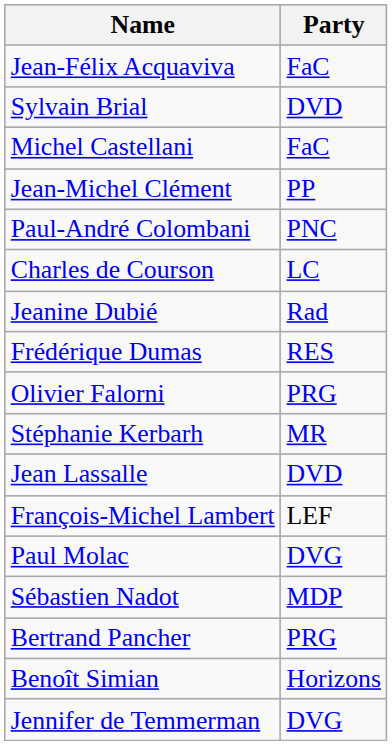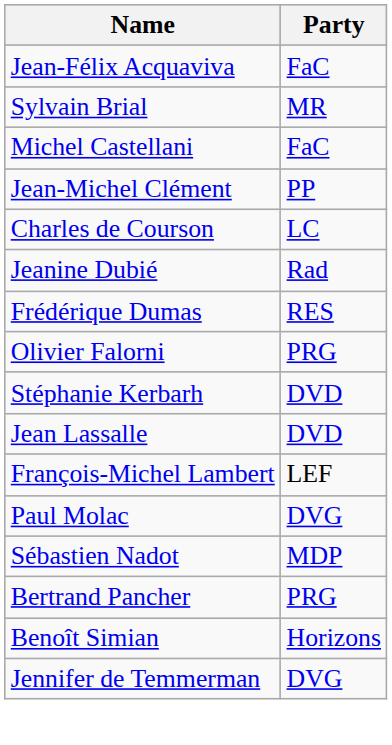 <table class="wikitable sortable">
 <tr>
 <th>Name</th>
 <th>Party</th>
 </tr>
 <tr>
 <td><a href='#'>Jean-Félix Acquaviva</a></td>
 <td><a href='#'>FaC</a></td>
 </tr>
 <tr>
 <td><a href='#'>Sylvain Brial</a></td>
-<td><a href='#'>DVD</a></td>
+<td><a href='#'>MR</a></td>
 </tr>
 <tr>
 <td><a href='#'>Michel Castellani</a></td>
 <td><a href='#'>FaC</a></td>
 </tr>
 <tr>
 <td><a href='#'>Jean-Michel Clément</a></td>
 <td><a href='#'>PP</a></td>
-</tr>
-<tr>
-<td><a href='#'>Paul-André Colombani</a></td>
-<td><a href='#'>PNC</a></td>
 </tr>
 <tr>
 <td><a href='#'>Charles de Courson</a></td>
 <td><a href='#'>LC</a></td>
 </tr>
 <tr>
 <td><a href='#'>Jeanine Dubié</a></td>
 <td><a href='#'>Rad</a></td>
 </tr>
 <tr>
 <td><a href='#'>Frédérique Dumas</a></td>
 <td><a href='#'>RES</a></td>
 </tr>
 <tr>
 <td><a href='#'>Olivier Falorni</a></td>
 <td><a href='#'>PRG</a></td>
 </tr>
 <tr>
 <td><a href='#'>Stéphanie Kerbarh</a></td>
-<td><a href='#'>MR</a></td>
+<td><a href='#'>DVD</a></td>
 </tr>
 <tr>
 <td><a href='#'>Jean Lassalle</a></td>
 <td><a href='#'>DVD</a></td>
 </tr>
 <tr>
 <td><a href='#'>François-Michel Lambert</a></td>
 <td>LEF</td>
 </tr>
 <tr>
 <td><a href='#'>Paul Molac</a></td>
 <td><a href='#'>DVG</a></td>
 </tr>
 <tr>
 <td><a href='#'>Sébastien Nadot</a></td>
 <td><a href='#'>MDP</a></td>
 </tr>
 <tr>
 <td><a href='#'>Bertrand Pancher</a></td>
 <td><a href='#'>PRG</a></td>
 </tr>
 <tr>
 <td><a href='#'>Benoît Simian</a></td>
 <td><a href='#'>Horizons</a></td>
 </tr>
 <tr>
 <td><a href='#'>Jennifer de Temmerman</a></td>
 <td><a href='#'>DVG</a></td>
 </tr>
 </table>
